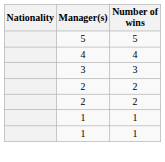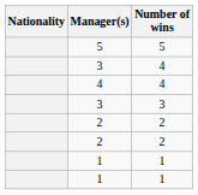 <table class="wikitable plainrowheaders">
 <tr>
 <th scope="col">Nationality</th>
 <th scope="col">Manager(s)</th>
 <th scope="col">Number of<br>wins</th>
 </tr>
 <tr>
 <th scope="row"></th>
 <td style="text-align: center;">5</td>
 <td style="text-align: center;">5</td>
+</tr>
+<tr>
+<th scope="row"></th>
+<td style="text-align: center;">3</td>
+<td style="text-align: center;">4</td>
 </tr>
 <tr>
 <th scope="row"></th>
 <td style="text-align: center;">4</td>
 <td style="text-align: center;">4</td>
 </tr>
 <tr>
 <th scope="row"></th>
 <td style="text-align: center;">3</td>
 <td style="text-align: center;">3</td>
 </tr>
 <tr>
 <th scope="row"></th>
 <td style="text-align: center;">2</td>
 <td style="text-align: center;">2</td>
 </tr>
 <tr>
 <th scope="row"></th>
 <td style="text-align: center;">2</td>
 <td style="text-align: center;">2</td>
 </tr>
 <tr>
 <th scope="row"></th>
 <td style="text-align: center;">1</td>
 <td style="text-align: center;">1</td>
 </tr>
 <tr>
 <th scope="row"></th>
 <td style="text-align: center;">1</td>
 <td style="text-align: center;">1</td>
 </tr>
 </table>
